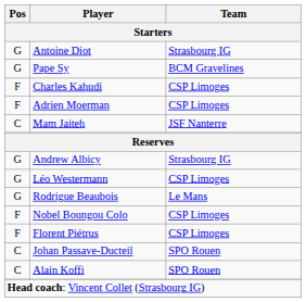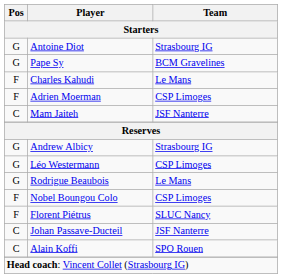 <table class="wikitable" style="text-align:center; font-size:85%;">
 <tr>
 <th scope="col" width="25px">Pos</th>
 <th scope="col" width="160px">Player</th>
 <th scope="col" width="160px">Team</th>
 </tr>
 <tr>
 <th scope="col" colspan="5">Starters</th>
 </tr>
 <tr>
 <td>G</td>
 <td style="text-align:left"><a href='#'>Antoine Diot</a></td>
 <td style="text-align:left"><a href='#'>Strasbourg IG</a></td>
 </tr>
 <tr>
 <td>G</td>
 <td style="text-align:left"><a href='#'>Pape Sy</a></td>
 <td style="text-align:left"><a href='#'>BCM Gravelines</a></td>
 </tr>
 <tr>
 <td>F</td>
 <td style="text-align:left"><a href='#'>Charles Kahudi</a></td>
-<td style="text-align:left"><a href='#'>CSP Limoges</a></td>
+<td style="text-align:left"><a href='#'>Le Mans</a></td>
 </tr>
 <tr>
 <td>F</td>
 <td style="text-align:left"><a href='#'>Adrien Moerman</a></td>
 <td style="text-align:left"><a href='#'>CSP Limoges</a></td>
 </tr>
 <tr>
 <td>C</td>
 <td style="text-align:left"><a href='#'>Mam Jaiteh</a></td>
 <td style="text-align:left"><a href='#'>JSF Nanterre</a></td>
 </tr>
 <tr>
 </tr>
 <tr>
 <th scope="col" colspan="5">Reserves</th>
 </tr>
 <tr>
 <td>G</td>
 <td style="text-align:left"><a href='#'>Andrew Albicy</a></td>
 <td style="text-align:left"><a href='#'>Strasbourg IG</a></td>
 </tr>
 <tr>
 <td>G</td>
 <td style="text-align:left"><a href='#'>Léo Westermann</a></td>
 <td style="text-align:left"><a href='#'>CSP Limoges</a></td>
 </tr>
 <tr>
 <td>G</td>
 <td style="text-align:left"><a href='#'>Rodrigue Beaubois</a></td>
 <td style="text-align:left"><a href='#'>Le Mans</a></td>
 </tr>
 <tr>
 <td>F</td>
 <td style="text-align:left"><a href='#'>Nobel Boungou Colo</a></td>
 <td style="text-align:left"><a href='#'>CSP Limoges</a></td>
 </tr>
 <tr>
 <td>F</td>
 <td style="text-align:left"><a href='#'>Florent Piétrus</a></td>
-<td style="text-align:left"><a href='#'>CSP Limoges</a></td>
+<td style="text-align:left"><a href='#'>SLUC Nancy</a></td>
 </tr>
 <tr>
 <td>C</td>
 <td style="text-align:left"><a href='#'>Johan Passave-Ducteil</a></td>
-<td style="text-align:left"><a href='#'>SPO Rouen</a></td>
+<td style="text-align:left"><a href='#'>JSF Nanterre</a></td>
 </tr>
 <tr>
 <td>C</td>
 <td style="text-align:left"><a href='#'>Alain Koffi</a></td>
 <td style="text-align:left"><a href='#'>SPO Rouen</a></td>
 </tr>
 <tr>
 </tr>
 <tr>
 <td style="text-align:left" colspan="5"><strong>Head coach</strong>: <a href='#'>Vincent Collet</a> (<a href='#'>Strasbourg IG</a>)</td>
 </tr>
 </table>
